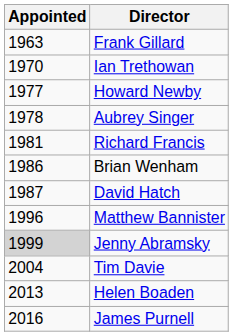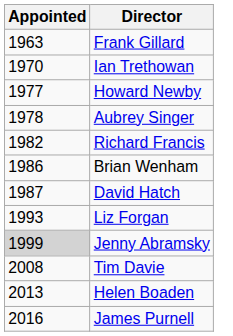 <table class="wikitable">
 <tr>
 <th>Appointed</th>
 <th>Director</th>
 </tr>
 <tr>
 <td>1963</td>
 <td><a href='#'>Frank Gillard</a></td>
 </tr>
 <tr>
 <td>1970</td>
 <td><a href='#'>Ian Trethowan</a></td>
 </tr>
 <tr>
 <td>1977</td>
 <td><a href='#'>Howard Newby</a></td>
 </tr>
 <tr>
 <td>1978</td>
 <td><a href='#'>Aubrey Singer</a></td>
 </tr>
 <tr>
-<td>1981</td>
+<td>1982</td>
 <td><a href='#'>Richard Francis</a></td>
 </tr>
 <tr>
 <td>1986</td>
 <td>Brian Wenham</td>
 </tr>
 <tr>
 <td>1987</td>
 <td><a href='#'>David Hatch</a></td>
 </tr>
 <tr>
-<td>1996</td>
-<td><a href='#'>Matthew Bannister</a></td>
+<td>1993</td>
+<td><a href='#'>Liz Forgan</a></td>
 </tr>
 <tr>
 <td style="background: lightgrey;">1999</td>
 <td><a href='#'>Jenny Abramsky</a></td>
 </tr>
 <tr>
-<td>2004</td>
+<td>2008</td>
 <td><a href='#'>Tim Davie</a></td>
 </tr>
 <tr>
 <td>2013</td>
 <td><a href='#'>Helen Boaden</a></td>
 </tr>
 <tr>
 <td>2016</td>
 <td><a href='#'>James Purnell</a></td>
 </tr>
 </table>
